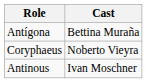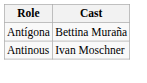 <table class="wikitable">
 <tr>
 <th>Role</th>
 <th>Cast</th>
 </tr>
 <tr>
 <td>Antígona</td>
 <td>Bettina Muraña</td>
 </tr>
 <tr>
-<td>Coryphaeus</td>
-<td>Noberto Vieyra</td>
-</tr>
-<tr>
 <td>Antinous</td>
 <td>Ivan Moschner</td>
 </tr>
 </table>
